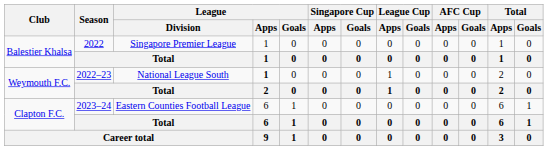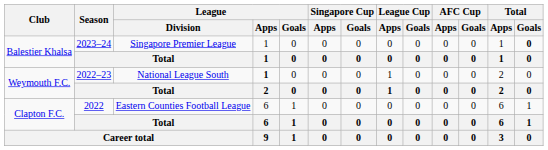 <table class="wikitable" style="text-align: center">
 <tr>
 <th rowspan="2">Club</th>
 <th rowspan="2">Season</th>
 <th colspan="3">League</th>
 <th colspan="2">Singapore Cup</th>
 <th colspan="2">League Cup</th>
 <th colspan="2">AFC Cup</th>
 <th colspan="2">Total</th>
 </tr>
 <tr>
 <th>Division</th>
 <th>Apps</th>
 <th>Goals</th>
 <th>Apps</th>
 <th>Goals</th>
 <th>Apps</th>
 <th>Goals</th>
 <th>Apps</th>
 <th>Goals</th>
 <th>Apps</th>
 <th>Goals</th>
 </tr>
 <tr>
 <td rowspan="2"> <a href='#'>Balestier Khalsa</a></td>
-<td><a href='#'>2022</a></td>
+<td><a href='#'>2023–24</a></td>
 <td><a href='#'>Singapore Premier League</a></td>
 <td>1</td>
 <td>0</td>
 <td>0</td>
 <td>0</td>
 <td>0</td>
 <td>0</td>
 <td>0</td>
 <td>0</td>
 <td>1</td>
-<td>0</td>
+<td><strong>0</strong></td>
 </tr>
 <tr>
 <th colspan=2>Total</th>
 <th>1</th>
 <th>0</th>
 <th>0</th>
 <th>0</th>
 <th>0</th>
 <th>0</th>
 <th>0</th>
 <th>0</th>
 <th>1</th>
 <th>0</th>
 </tr>
 <tr>
 <td rowspan="2"> <a href='#'>Weymouth F.C.</a></td>
 <td><a href='#'>2022–23</a></td>
 <td><a href='#'>National League South</a></td>
 <td><strong>1</strong></td>
 <td>0</td>
 <td>0</td>
 <td>0</td>
 <td>1</td>
 <td>0</td>
 <td>0</td>
 <td>0</td>
 <td>2</td>
 <td>0</td>
 </tr>
 <tr>
 <th colspan=2>Total</th>
 <th>2</th>
 <th>0</th>
 <th>0</th>
 <th>0</th>
 <th>1</th>
 <th>0</th>
 <th>0</th>
 <th>0</th>
 <th>2</th>
 <th>0</th>
 </tr>
 <tr>
 <td rowspan="2"> <a href='#'>Clapton F.C.</a></td>
-<td><a href='#'>2023–24</a></td>
+<td><a href='#'>2022</a></td>
 <td><a href='#'>Eastern Counties Football League</a></td>
 <td>6</td>
 <td>1</td>
 <td>0</td>
 <td>0</td>
 <td>0</td>
 <td>0</td>
 <td>0</td>
 <td>0</td>
 <td>6</td>
 <td>1</td>
 </tr>
 <tr>
 <th colspan=2>Total</th>
 <th>6</th>
 <th>1</th>
 <th>0</th>
 <th>0</th>
 <th>0</th>
 <th>0</th>
 <th>0</th>
 <th>0</th>
 <th>6</th>
 <th>1</th>
 </tr>
 <tr>
 <th colspan=3>Career total</th>
 <th>9</th>
 <th>1</th>
 <th>0</th>
 <th>0</th>
 <th>0</th>
 <th>0</th>
 <th>0</th>
 <th>0</th>
 <th>3</th>
 <th>0</th>
 </tr>
 </table>
